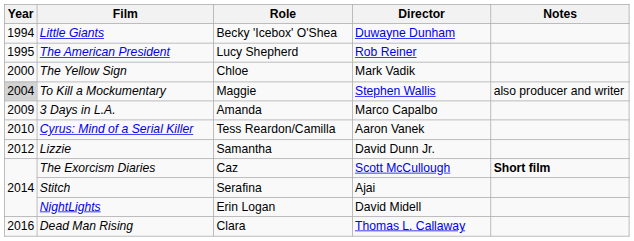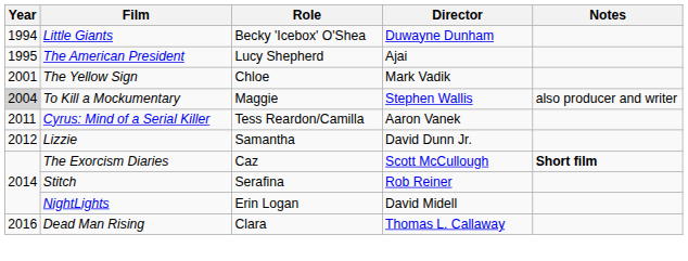 <table class="wikitable">
 <tr>
 <th style="width:33px;">Year</th>
 <th style="width:225px;">Film</th>
 <th style="width:175px;">Role</th>
 <th style="width:175px;">Director</th>
 <th style="width:175px;">Notes</th>
 </tr>
 <tr>
 <td>1994</td>
 <td><em><a href='#'>Little Giants</a></em></td>
 <td>Becky 'Icebox' O'Shea</td>
 <td><a href='#'>Duwayne Dunham</a></td>
 <td></td>
 </tr>
 <tr>
 <td>1995</td>
 <td><em><a href='#'>The American President</a></em></td>
 <td>Lucy Shepherd</td>
-<td><a href='#'>Rob Reiner</a></td>
+<td>Ajai</td>
 <td></td>
 </tr>
 <tr>
-<td>2000</td>
+<td>2001</td>
 <td><em>The Yellow Sign</em></td>
 <td>Chloe</td>
 <td>Mark Vadik</td>
 <td></td>
 </tr>
 <tr>
 <td style="background: lightgrey;">2004</td>
 <td><em>To Kill a Mockumentary</em></td>
 <td>Maggie</td>
 <td><a href='#'>Stephen Wallis</a></td>
 <td>also producer and writer</td>
 </tr>
 <tr>
-<td>2009</td>
-<td><em>3 Days in L.A.</em></td>
-<td>Amanda</td>
-<td>Marco Capalbo</td>
-<td></td>
-</tr>
-<tr>
-<td>2010</td>
+<td>2011</td>
 <td><em><a href='#'>Cyrus: Mind of a Serial Killer</a></em></td>
 <td>Tess Reardon/Camilla</td>
 <td>Aaron Vanek</td>
 <td></td>
 </tr>
 <tr>
 <td>2012</td>
 <td><em>Lizzie</em></td>
 <td>Samantha</td>
 <td>David Dunn Jr.</td>
 <td></td>
 </tr>
 <tr>
 <td rowspan=3>2014</td>
 <td><em>The Exorcism Diaries</em></td>
 <td>Caz</td>
 <td><a href='#'>Scott McCullough</a></td>
 <td><strong>Short film</strong></td>
 </tr>
 <tr>
 <td><em>Stitch</em></td>
 <td>Serafina</td>
-<td>Ajai</td>
+<td><a href='#'>Rob Reiner</a></td>
 <td></td>
 </tr>
 <tr>
 <td><em><a href='#'>NightLights</a></em> </td>
 <td>Erin Logan</td>
 <td>David Midell</td>
 <td></td>
 </tr>
 <tr>
 <td>2016</td>
 <td><em>Dead Man Rising</em></td>
 <td>Clara</td>
 <td><a href='#'>Thomas L. Callaway</a></td>
 <td></td>
 </tr>
 </table>
